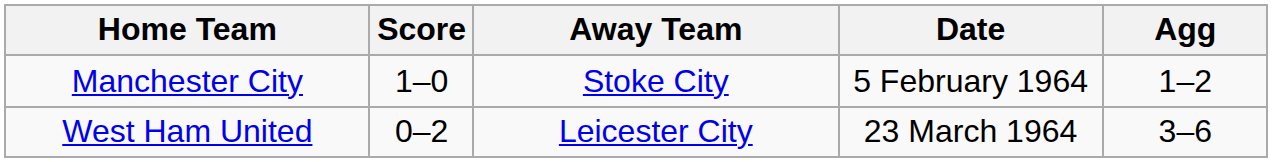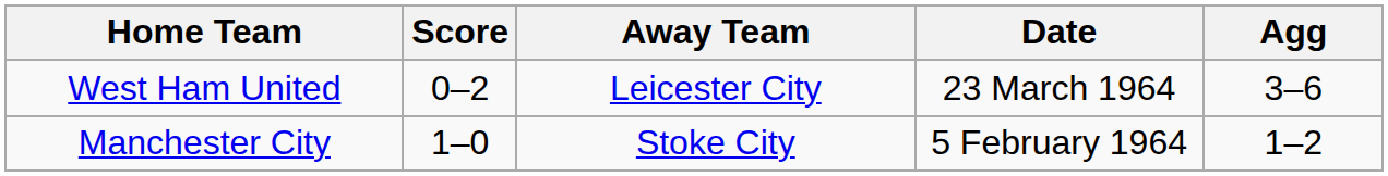 <table class="wikitable" style="text-align:center;">
 <tr>
 <th width=175>Home Team</th>
 <th width=20>Score</th>
 <th width=175>Away Team</th>
 <th width=125>Date</th>
 <th width= 75>Agg</th>
 </tr>
 <tr>
+<td><a href='#'>West Ham United</a></td>
+<td>0–2</td>
+<td><a href='#'>Leicester City</a></td>
+<td>23 March 1964</td>
+<td>3–6</td>
+</tr>
+<tr>
 <td><a href='#'>Manchester City</a></td>
 <td>1–0</td>
 <td><a href='#'>Stoke City</a></td>
 <td>5 February 1964</td>
 <td>1–2</td>
 </tr>
 <tr>
-<td><a href='#'>West Ham United</a></td>
-<td>0–2</td>
-<td><a href='#'>Leicester City</a></td>
-<td>23 March 1964</td>
-<td>3–6</td>
-</tr>
-<tr>
 </tr>
 </table>
